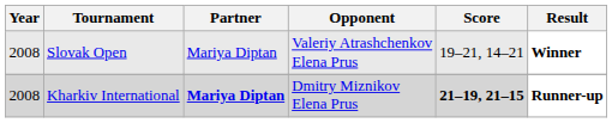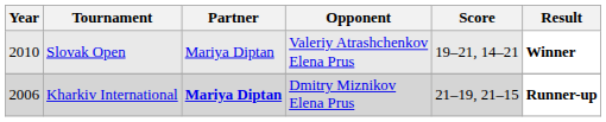 <table class="sortable wikitable" style="font-size: 90%;">
 <tr>
 <th>Year</th>
 <th>Tournament</th>
 <th>Partner</th>
 <th>Opponent</th>
 <th>Score</th>
 <th>Result</th>
 </tr>
 <tr style="background:#E9E9E9">
-<td align="center">2008</td>
+<td align="center">2010</td>
 <td align="left"><a href='#'>Slovak Open</a></td>
 <td align="left"> <a href='#'>Mariya Diptan</a></td>
 <td align="left"> <a href='#'>Valeriy Atrashchenkov</a> <br>  <a href='#'>Elena Prus</a></td>
 <td align="left">19–21, 14–21</td>
 <td style="text-align:left; background:white"> <strong>Winner</strong></td>
 </tr>
 <tr>
 </tr>
 <tr style="background:#D5D5D5">
-<td align="center">2008</td>
+<td align="center">2006</td>
 <td align="left"><a href='#'>Kharkiv International</a></td>
 <td align="left"><strong> <a href='#'>Mariya Diptan</a></strong></td>
 <td align="left"> <a href='#'>Dmitry Miznikov</a> <br>  <a href='#'>Elena Prus</a></td>
-<td align="left"><strong>21–19, 21–15</strong></td>
+<td align="left">21–19, 21–15</td>
 <td style="text-align:left; background:white"> <strong>Runner-up</strong></td>
 </tr>
 </table>
